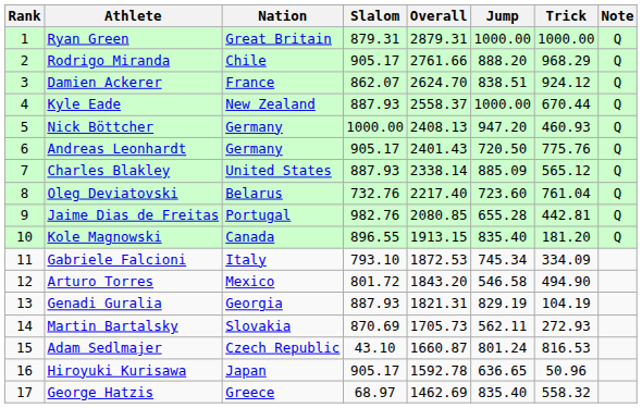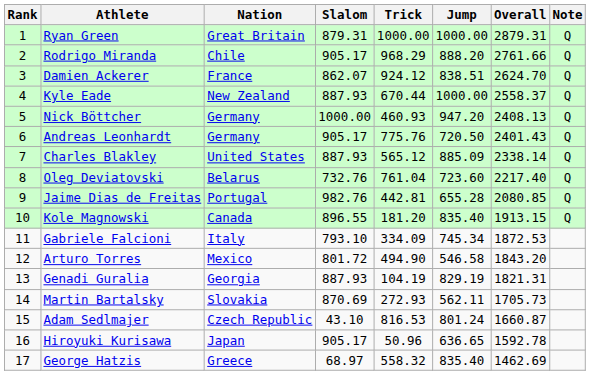 <table class="wikitable sortable" style="text-align:center">
 <tr>
 <th>Rank</th>
 <th>Athlete</th>
 <th>Nation</th>
 <th>Slalom</th>
+<th>Trick</th>
+<th>Jump</th>
 <th>Overall</th>
-<th>Jump</th>
-<th>Trick</th>
 <th>Note</th>
 </tr>
 <tr bgcolor=ccffcc>
 <td>1</td>
 <td align=left><a href='#'>Ryan Green</a></td>
 <td align=left> <a href='#'>Great Britain</a></td>
 <td>879.31</td>
-<td>2879.31</td>
 <td>1000.00</td>
 <td>1000.00</td>
+<td>2879.31</td>
 <td>Q</td>
 </tr>
 <tr bgcolor=ccffcc>
 <td>2</td>
 <td align=left><a href='#'>Rodrigo Miranda</a></td>
 <td align=left> <a href='#'>Chile</a></td>
 <td>905.17</td>
+<td>968.29</td>
+<td>888.20</td>
 <td>2761.66</td>
-<td>888.20</td>
-<td>968.29</td>
 <td>Q</td>
 </tr>
 <tr bgcolor=ccffcc>
 <td>3</td>
 <td align=left><a href='#'>Damien Ackerer</a></td>
 <td align=left> <a href='#'>France</a></td>
 <td>862.07</td>
+<td>924.12</td>
+<td>838.51</td>
 <td>2624.70</td>
-<td>838.51</td>
-<td>924.12</td>
 <td>Q</td>
 </tr>
 <tr bgcolor=ccffcc>
 <td>4</td>
 <td align=left><a href='#'>Kyle Eade</a></td>
 <td align=left> <a href='#'>New Zealand</a></td>
 <td>887.93</td>
+<td>670.44</td>
+<td>1000.00</td>
 <td>2558.37</td>
-<td>1000.00</td>
-<td>670.44</td>
 <td>Q</td>
 </tr>
 <tr bgcolor=ccffcc>
 <td>5</td>
 <td align=left><a href='#'>Nick Böttcher</a></td>
 <td align=left> <a href='#'>Germany</a></td>
 <td>1000.00</td>
+<td>460.93</td>
+<td>947.20</td>
 <td>2408.13</td>
-<td>947.20</td>
-<td>460.93</td>
 <td>Q</td>
 </tr>
 <tr bgcolor=ccffcc>
 <td>6</td>
 <td align=left><a href='#'>Andreas Leonhardt</a></td>
 <td align=left> <a href='#'>Germany</a></td>
 <td>905.17</td>
+<td>775.76</td>
+<td>720.50</td>
 <td>2401.43</td>
-<td>720.50</td>
-<td>775.76</td>
 <td>Q</td>
 </tr>
 <tr bgcolor=ccffcc>
 <td>7</td>
 <td align=left><a href='#'>Charles Blakley</a></td>
 <td align=left> <a href='#'>United States</a></td>
 <td>887.93</td>
+<td>565.12</td>
+<td>885.09</td>
 <td>2338.14</td>
-<td>885.09</td>
-<td>565.12</td>
 <td>Q</td>
 </tr>
 <tr bgcolor=ccffcc>
 <td>8</td>
 <td align=left><a href='#'>Oleg Deviatovski</a></td>
 <td align=left> <a href='#'>Belarus</a></td>
 <td>732.76</td>
+<td>761.04</td>
+<td>723.60</td>
 <td>2217.40</td>
-<td>723.60</td>
-<td>761.04</td>
 <td>Q</td>
 </tr>
 <tr bgcolor=ccffcc>
 <td>9</td>
 <td align=left><a href='#'>Jaime Dias de Freitas</a></td>
 <td align=left> <a href='#'>Portugal</a></td>
 <td>982.76</td>
+<td>442.81</td>
+<td>655.28</td>
 <td>2080.85</td>
-<td>655.28</td>
-<td>442.81</td>
 <td>Q</td>
 </tr>
 <tr bgcolor=ccffcc>
 <td>10</td>
 <td align=left><a href='#'>Kole Magnowski</a></td>
 <td align=left> <a href='#'>Canada</a></td>
 <td>896.55</td>
+<td>181.20</td>
+<td>835.40</td>
 <td>1913.15</td>
-<td>835.40</td>
-<td>181.20</td>
 <td>Q</td>
 </tr>
 <tr>
 <td>11</td>
 <td align=left><a href='#'>Gabriele Falcioni</a></td>
 <td align=left> <a href='#'>Italy</a></td>
 <td>793.10</td>
+<td>334.09</td>
+<td>745.34</td>
 <td>1872.53</td>
-<td>745.34</td>
-<td>334.09</td>
 <td></td>
 </tr>
 <tr>
 <td>12</td>
 <td align=left><a href='#'>Arturo Torres</a></td>
 <td align=left> <a href='#'>Mexico</a></td>
 <td>801.72</td>
+<td>494.90</td>
+<td>546.58</td>
 <td>1843.20</td>
-<td>546.58</td>
-<td>494.90</td>
 <td></td>
 </tr>
 <tr>
 <td>13</td>
 <td align=left><a href='#'>Genadi Guralia</a></td>
 <td align=left> <a href='#'>Georgia</a></td>
 <td>887.93</td>
+<td>104.19</td>
+<td>829.19</td>
 <td>1821.31</td>
-<td>829.19</td>
-<td>104.19</td>
 <td></td>
 </tr>
 <tr>
 <td>14</td>
 <td align=left><a href='#'>Martin Bartalsky</a></td>
 <td align=left> <a href='#'>Slovakia</a></td>
 <td>870.69</td>
+<td>272.93</td>
+<td>562.11</td>
 <td>1705.73</td>
-<td>562.11</td>
-<td>272.93</td>
 <td></td>
 </tr>
 <tr>
 <td>15</td>
 <td align=left><a href='#'>Adam Sedlmajer</a></td>
 <td align=left> <a href='#'>Czech Republic</a></td>
 <td>43.10</td>
+<td>816.53</td>
+<td>801.24</td>
 <td>1660.87</td>
-<td>801.24</td>
-<td>816.53</td>
 <td></td>
 </tr>
 <tr>
 <td>16</td>
 <td align=left><a href='#'>Hiroyuki Kurisawa</a></td>
 <td align=left> <a href='#'>Japan</a></td>
 <td>905.17</td>
+<td>50.96</td>
+<td>636.65</td>
 <td>1592.78</td>
-<td>636.65</td>
-<td>50.96</td>
 <td></td>
 </tr>
 <tr>
 <td>17</td>
 <td align=left><a href='#'>George Hatzis</a></td>
 <td align=left> <a href='#'>Greece</a></td>
 <td>68.97</td>
+<td>558.32</td>
+<td>835.40</td>
 <td>1462.69</td>
-<td>835.40</td>
-<td>558.32</td>
 <td></td>
 </tr>
 </table>
